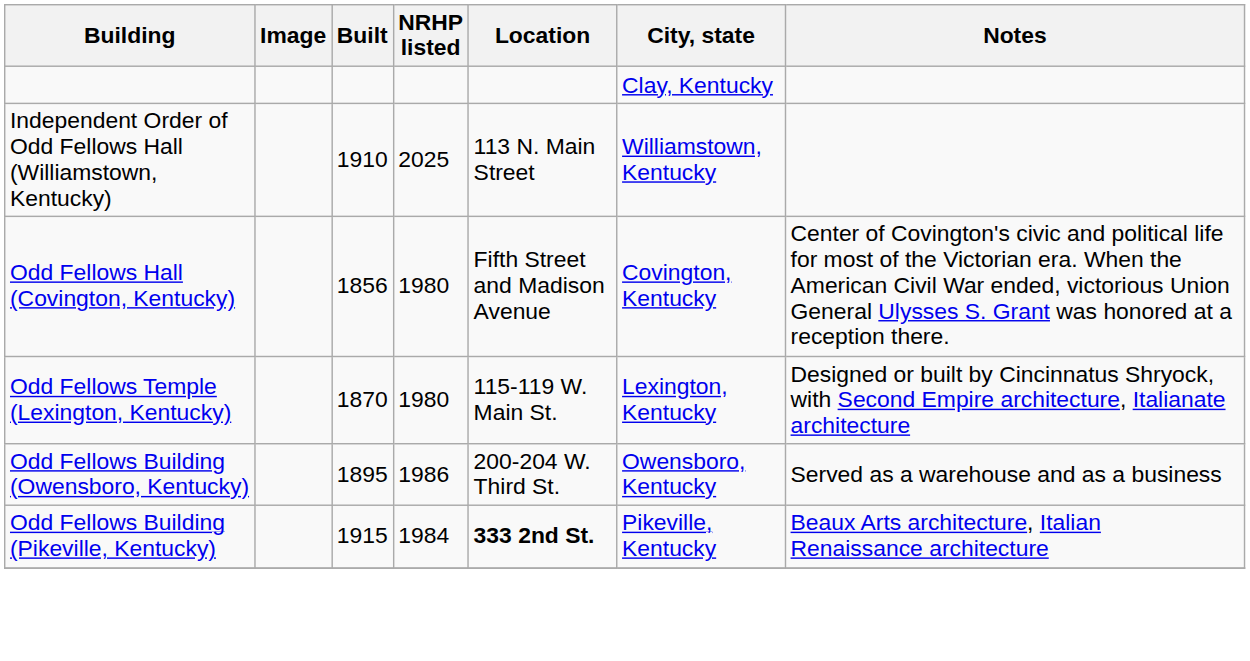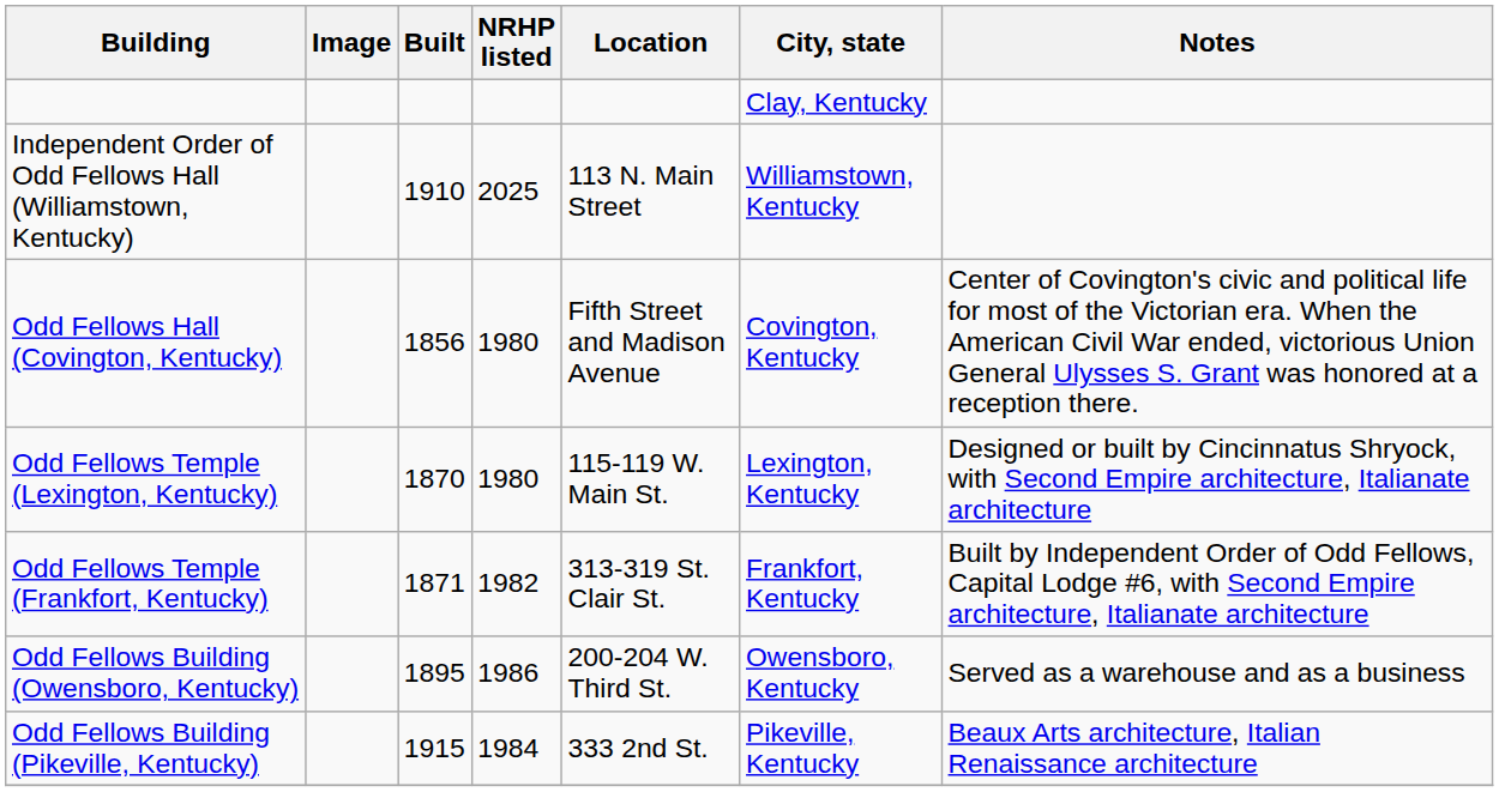 <table class="wikitable sortable">
 <tr>
 <th>Building<br></th>
 <th class="unsortable">Image</th>
 <th>Built</th>
 <th>NRHP<br>listed</th>
 <th>Location</th>
 <th>City, state</th>
 <th class="unsortable">Notes</th>
 </tr>
 <tr>
 <td></td>
 <td></td>
 <td></td>
 <td></td>
 <td></td>
 <td><a href='#'>Clay, Kentucky</a></td>
 <td></td>
 </tr>
 <tr>
 <td>Independent Order of Odd Fellows Hall (Williamstown, Kentucky)</td>
 <td></td>
 <td>1910</td>
 <td>2025</td>
 <td>113 N. Main Street<br><small></small></td>
 <td><a href='#'>Williamstown, Kentucky</a></td>
 <td></td>
 </tr>
 <tr>
 <td><a href='#'>Odd Fellows Hall (Covington, Kentucky)</a></td>
 <td></td>
 <td>1856</td>
 <td>1980</td>
 <td>Fifth Street and Madison Avenue<br><small></small></td>
 <td><a href='#'>Covington, Kentucky</a></td>
 <td>Center of Covington's civic and political life for most of the Victorian era. When the American Civil War ended, victorious Union General <a href='#'>Ulysses S. Grant</a> was honored at a reception there.</td>
 </tr>
 <tr>
 <td><a href='#'>Odd Fellows Temple (Lexington, Kentucky)</a></td>
 <td></td>
 <td>1870</td>
 <td>1980</td>
 <td>115-119 W. Main St.<br><small></small></td>
 <td><a href='#'>Lexington, Kentucky</a></td>
 <td>Designed or built by Cincinnatus Shryock, with <a href='#'>Second Empire architecture</a>, <a href='#'>Italianate architecture</a></td>
 </tr>
 <tr>
+<td><a href='#'>Odd Fellows Temple (Frankfort, Kentucky)</a></td>
+<td></td>
+<td>1871</td>
+<td>1982</td>
+<td>313-319 St. Clair St.<br><small></small></td>
+<td><a href='#'>Frankfort, Kentucky</a></td>
+<td>Built by Independent Order of Odd Fellows, Capital Lodge #6, with <a href='#'>Second Empire architecture</a>, <a href='#'>Italianate architecture</a></td>
+</tr>
+<tr>
 <td><a href='#'>Odd Fellows Building (Owensboro, Kentucky)</a></td>
 <td></td>
 <td>1895</td>
 <td>1986</td>
 <td>200-204 W. Third St.<br><small></small></td>
 <td><a href='#'>Owensboro, Kentucky</a></td>
 <td>Served as a warehouse and as a business</td>
 </tr>
 <tr>
 <td><a href='#'>Odd Fellows Building (Pikeville, Kentucky)</a></td>
 <td></td>
 <td>1915</td>
 <td>1984</td>
-<td><strong>333 2nd St.<br><small></small></strong></td>
+<td>333 2nd St.<br><small></small></td>
 <td><a href='#'>Pikeville, Kentucky</a></td>
 <td><a href='#'>Beaux Arts architecture</a>, <a href='#'>Italian Renaissance architecture</a></td>
 </tr>
 <tr>
 </tr>
 </table>
